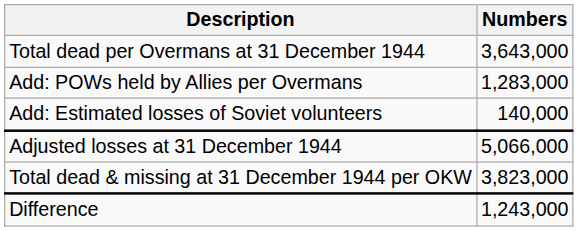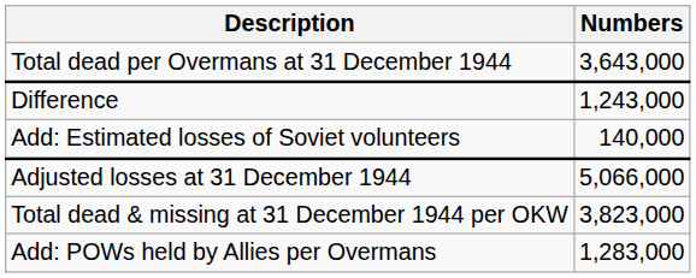 <table class="wikitable">
 <tr>
 <th>Description</th>
 <th>Numbers</th>
 </tr>
 <tr>
 <td>Total dead per Overmans at 31 December 1944</td>
 <td align=right>3,643,000</td>
 </tr>
-<tr>
-<td>Add: POWs held by Allies per Overmans</td>
-<td align=right>1,283,000</td>
+<tr style="border-top:2px solid black;">
+<td>Difference</td>
+<td align=right>1,243,000</td>
 </tr>
 <tr>
 <td>Add: Estimated losses of Soviet volunteers</td>
 <td align=right>140,000</td>
 </tr>
 <tr style="border-top:2px solid black;">
 <td>Adjusted losses at 31 December 1944</td>
 <td align=right>5,066,000</td>
 </tr>
 <tr>
 <td>Total dead & missing at 31 December 1944 per OKW</td>
 <td align=right>3,823,000</td>
 </tr>
-<tr style="border-top:2px solid black;">
-<td>Difference</td>
-<td align=right>1,243,000</td>
+<tr>
+<td>Add: POWs held by Allies per Overmans</td>
+<td align=right>1,283,000</td>
 </tr>
 </table>
